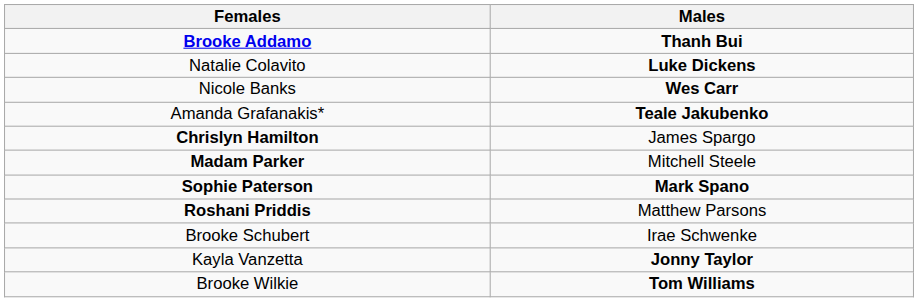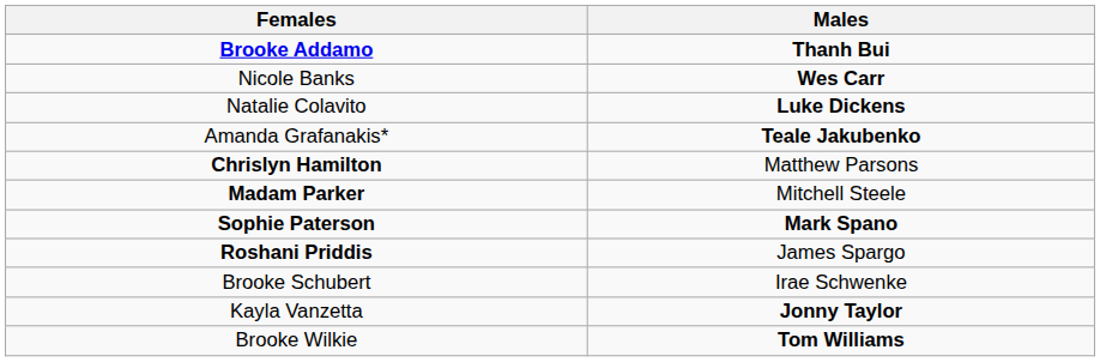 <table class="wikitable plainrowheaders" style="text-align:center; line-height:16px; width:99%;">
 <tr>
 <th>Females</th>
 <th>Males</th>
 </tr>
 <tr>
 <td><strong><a href='#'>Brooke Addamo</a></strong></td>
 <td><strong>Thanh Bui</strong></td>
 </tr>
 <tr>
+<td>Nicole Banks</td>
+<td><strong>Wes Carr</strong></td>
+</tr>
+<tr>
 <td>Natalie Colavito</td>
 <td><strong> Luke Dickens</strong></td>
-</tr>
-<tr>
-<td>Nicole Banks</td>
-<td><strong>Wes Carr</strong></td>
 </tr>
 <tr>
 <td>Amanda Grafanakis*</td>
 <td><strong>Teale Jakubenko</strong></td>
 </tr>
 <tr>
 <td><strong>Chrislyn Hamilton</strong></td>
-<td>James Spargo</td>
+<td>Matthew Parsons</td>
 </tr>
 <tr>
 <td><strong>Madam Parker</strong></td>
 <td>Mitchell Steele</td>
 </tr>
 <tr>
 <td><strong>Sophie Paterson</strong></td>
 <td><strong>Mark Spano</strong></td>
 </tr>
 <tr>
 <td><strong>Roshani Priddis</strong></td>
-<td>Matthew Parsons</td>
+<td>James Spargo</td>
 </tr>
 <tr>
 <td>Brooke Schubert</td>
 <td>Irae Schwenke</td>
 </tr>
 <tr>
 <td>Kayla Vanzetta</td>
 <td><strong>Jonny Taylor</strong></td>
 </tr>
 <tr>
 <td>Brooke Wilkie</td>
 <td><strong>Tom Williams</strong></td>
 </tr>
 </table>
